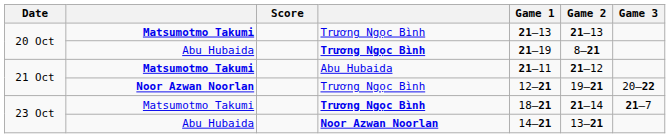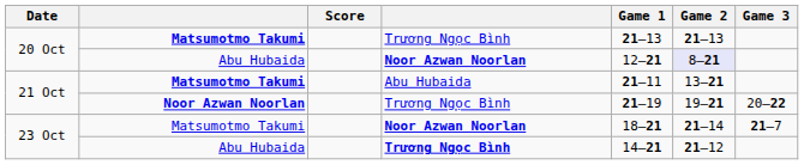 <table class="wikitable" style="text-align:center; font-size:90% ">
 <tr>
 <th width="60">Date</th>
 <th align="right" width="200"></th>
 <th width="60">Score</th>
 <th align="left" width="200"></th>
 <th width="50">Game 1</th>
 <th width="50">Game 2</th>
 <th width="50">Game 3</th>
 </tr>
 <tr>
 <td rowspan="2">20 Oct</td>
 <td align="right"><strong><a href='#'>Matsumotmo Takumi</a> </strong></td>
 <td align="center"></td>
 <td align="left"> <a href='#'>Trương Ngọc Bình</a></td>
 <td><strong>21</strong>–13</td>
 <td><strong>21</strong>–13</td>
 <td></td>
 </tr>
 <tr>
 <td align="right"><a href='#'>Abu Hubaida</a> </td>
 <td align="center"></td>
-<td align="left"><strong> <a href='#'>Trương Ngọc Bình</a></strong></td>
-<td><strong>21</strong>–19</td>
-<td>8–<strong>21</strong></td>
+<td align="left"><strong> <a href='#'>Noor Azwan Noorlan</a></strong></td>
+<td>12–<strong>21</strong></td>
+<td style="background: lavender;">8–<strong>21</strong></td>
 <td></td>
 </tr>
 <tr>
 <td rowspan="2">21 Oct</td>
 <td align="right"><strong><a href='#'>Matsumotmo Takumi</a> </strong></td>
 <td align="center"></td>
 <td align="left"> <a href='#'>Abu Hubaida</a></td>
 <td><strong>21</strong>–11</td>
-<td><strong>21</strong>–12</td>
+<td>13–<strong>21</strong></td>
 <td></td>
 </tr>
 <tr>
 <td align="right"><strong><a href='#'>Noor Azwan Noorlan</a> </strong></td>
 <td align="center"></td>
 <td align="left"> <a href='#'>Trương Ngọc Bình</a></td>
-<td>12–<strong>21</strong></td>
+<td><strong>21</strong>–19</td>
 <td>19–<strong>21</strong></td>
 <td>20–<strong>22</strong></td>
 </tr>
 <tr>
 <td rowspan="2">23 Oct</td>
 <td align="right"><a href='#'>Matsumotmo Takumi</a> </td>
 <td align="center"></td>
-<td align="left"><strong> <a href='#'>Trương Ngọc Bình</a></strong></td>
+<td align="left"><strong> <a href='#'>Noor Azwan Noorlan</a></strong></td>
 <td>18–<strong>21</strong></td>
 <td><strong>21</strong>–14</td>
 <td><strong>21</strong>–7</td>
 </tr>
 <tr>
 <td align="right"><a href='#'>Abu Hubaida</a> </td>
 <td align="center"></td>
-<td align="left"><strong> <a href='#'>Noor Azwan Noorlan</a></strong></td>
+<td align="left"><strong> <a href='#'>Trương Ngọc Bình</a></strong></td>
 <td>14–<strong>21</strong></td>
-<td>13–<strong>21</strong></td>
+<td><strong>21</strong>–12</td>
 <td></td>
 </tr>
 </table>
